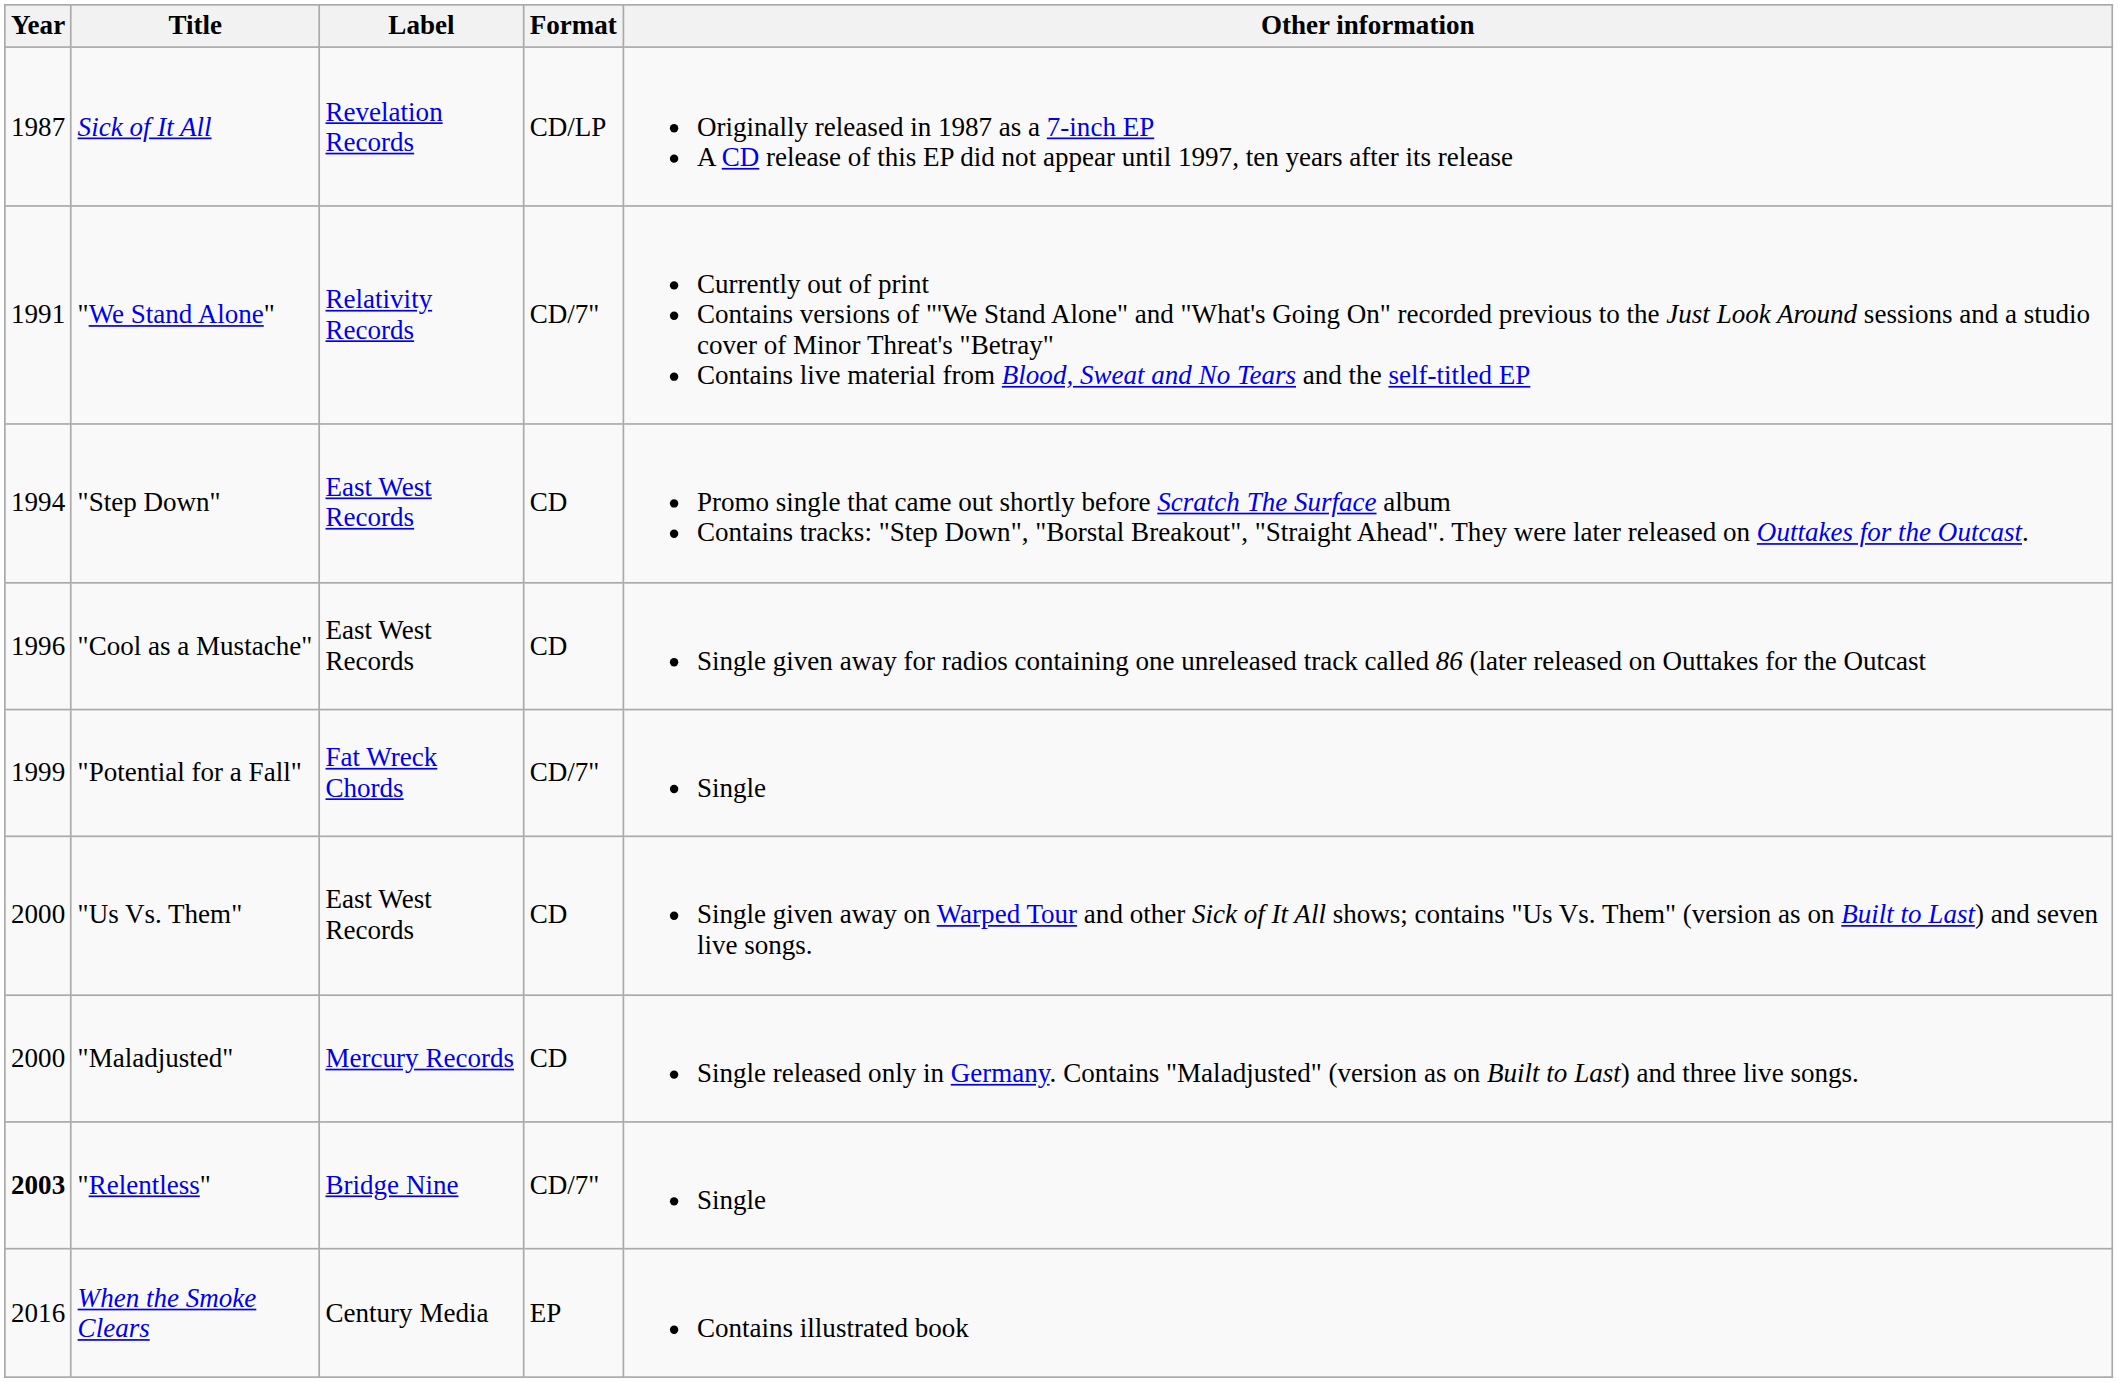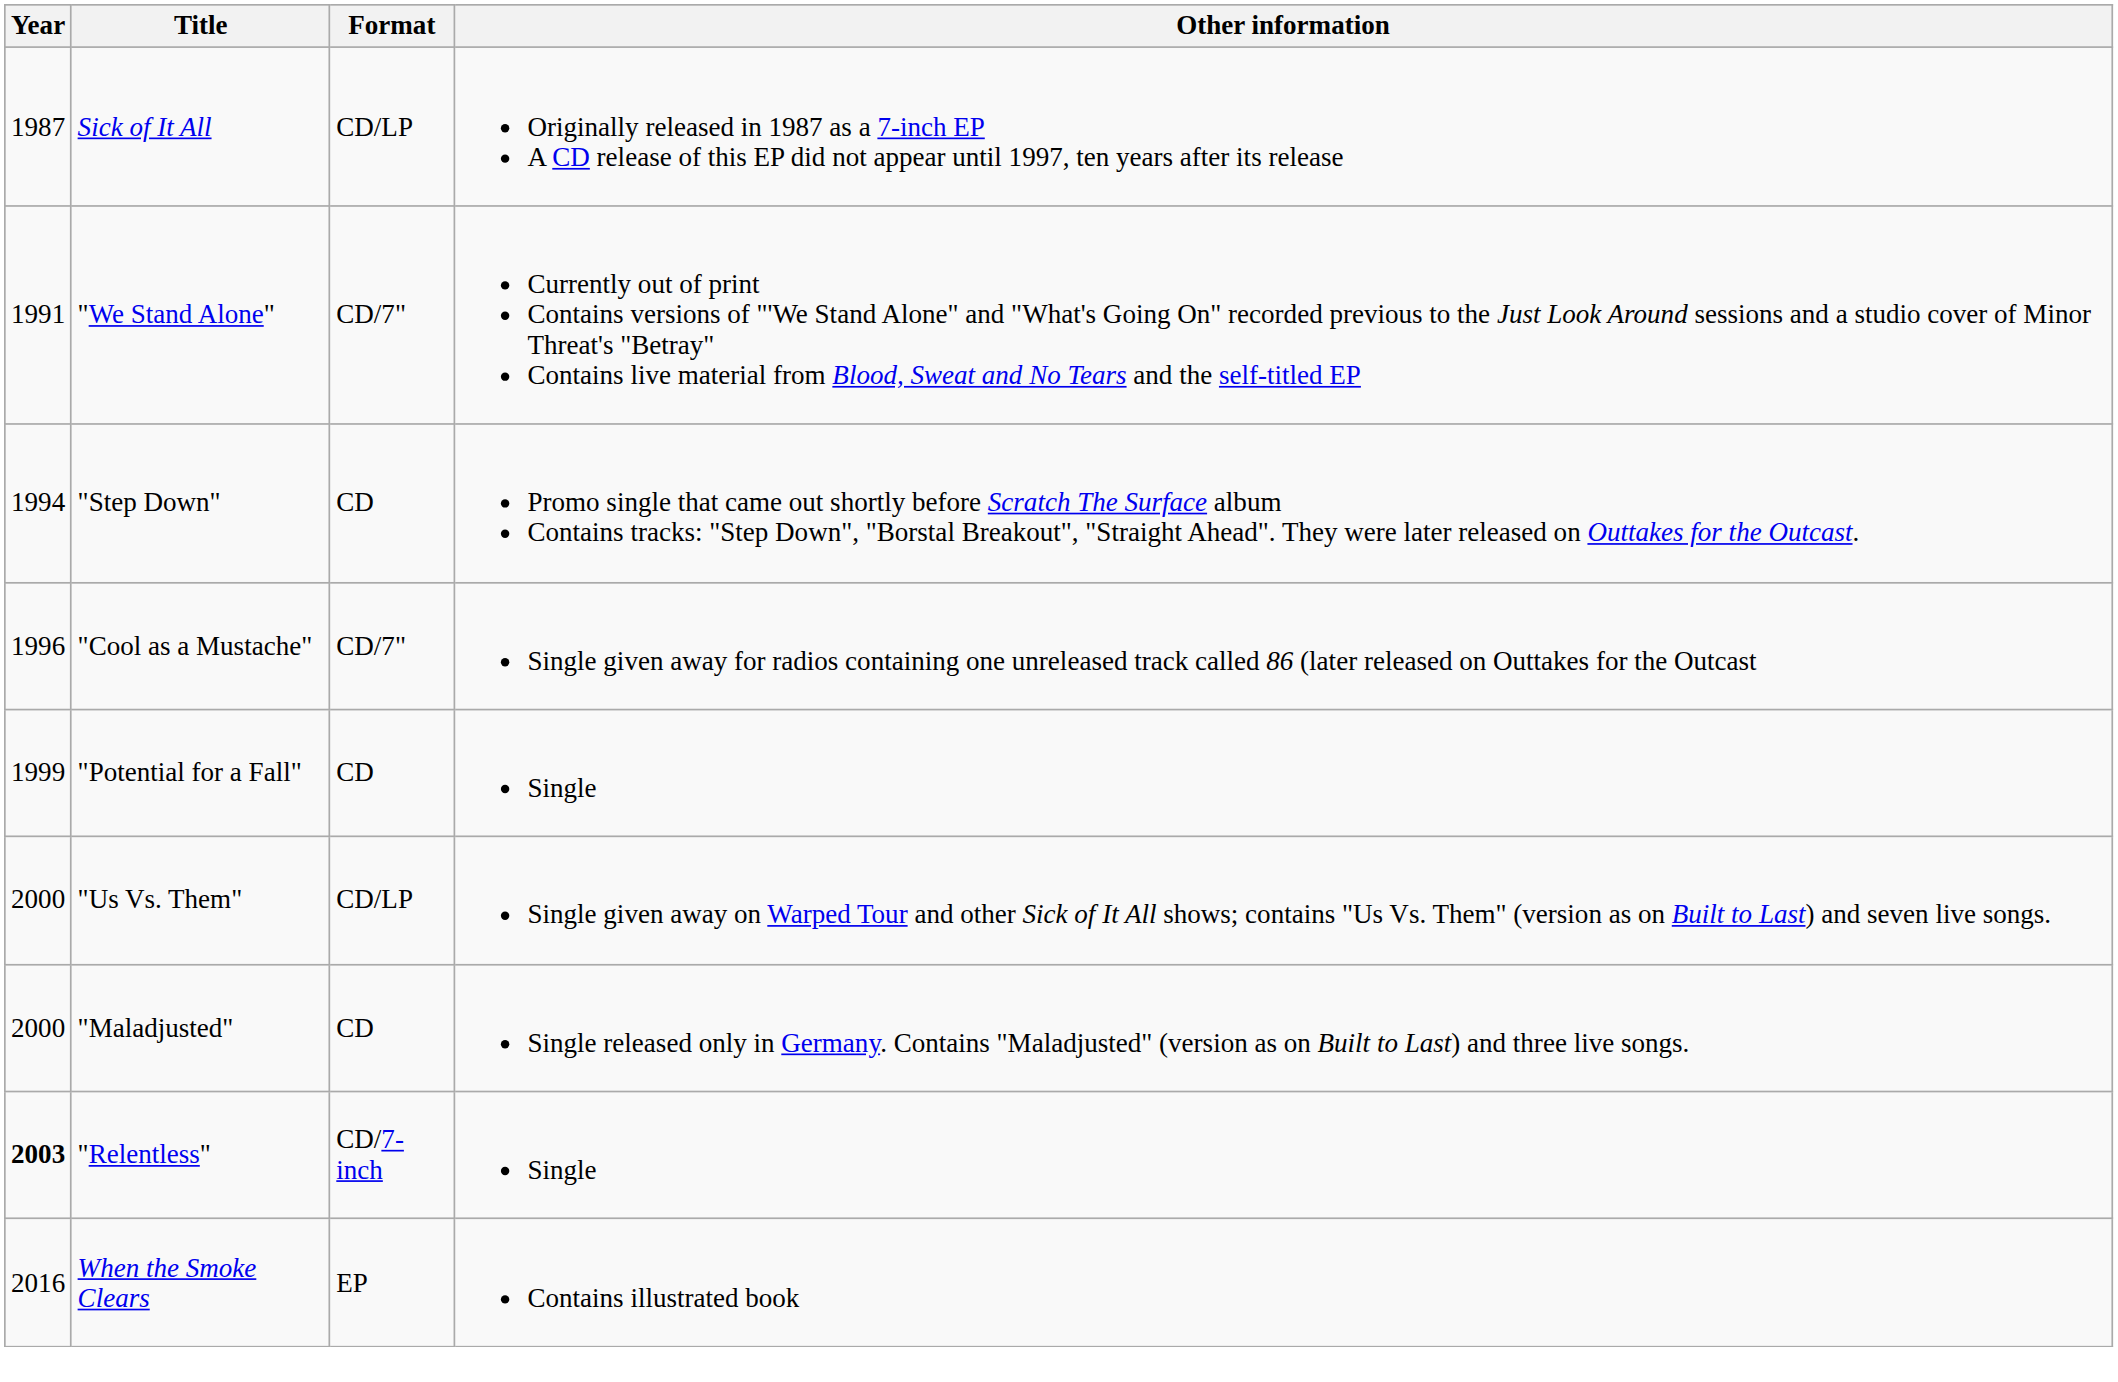 <table class="wikitable">
 <tr>
 <th>Year</th>
 <th>Title</th>
-<th>Label</th>
 <th>Format</th>
 <th>Other information</th>
 </tr>
 <tr>
 <td>1987</td>
 <td><em><a href='#'>Sick of It All</a></em></td>
-<td><a href='#'>Revelation Records</a></td>
 <td>CD/LP</td>
 <td><br><ul><li>Originally released in 1987 as a <a href='#'>7-inch EP</a></li><li>A <a href='#'>CD</a> release of this EP did not appear until 1997, ten years after its release</li></ul></td>
 </tr>
 <tr>
 <td>1991</td>
 <td>"<a href='#'>We Stand Alone</a>"</td>
-<td><a href='#'>Relativity Records</a></td>
 <td>CD/7"</td>
 <td><br><ul><li>Currently out of print</li><li>Contains versions of "'We Stand Alone" and "What's Going On" recorded previous to the <em>Just Look Around</em> sessions and a studio cover of Minor Threat's "Betray"</li><li>Contains live material from <em><a href='#'>Blood, Sweat and No Tears</a></em> and the <a href='#'>self-titled EP</a></li></ul></td>
 </tr>
 <tr>
 <td>1994</td>
 <td>"Step Down"</td>
-<td><a href='#'>East West Records</a></td>
 <td>CD</td>
 <td><br><ul><li>Promo single that came out shortly before <em><a href='#'>Scratch The Surface</a></em> album</li><li>Contains tracks: "Step Down", "Borstal Breakout", "Straight Ahead".  They were later released on <em><a href='#'>Outtakes for the Outcast</a></em>.</li></ul></td>
 </tr>
 <tr>
 <td>1996</td>
 <td>"Cool as a Mustache"</td>
-<td>East West Records</td>
-<td>CD</td>
+<td>CD/7"</td>
 <td><br><ul><li>Single given away for radios containing one unreleased track called <em>86</em> (later released on Outtakes for the Outcast</li></ul></td>
 </tr>
 <tr>
 <td>1999</td>
 <td>"Potential for a Fall"</td>
-<td><a href='#'>Fat Wreck Chords</a></td>
-<td>CD/7"</td>
+<td>CD</td>
 <td><br><ul><li>Single</li></ul></td>
 </tr>
 <tr>
 <td>2000</td>
 <td>"Us Vs. Them"</td>
-<td>East West Records</td>
-<td>CD</td>
+<td>CD/LP</td>
 <td><br><ul><li>Single given away on <a href='#'>Warped Tour</a> and other <em>Sick of It All</em> shows; contains "Us Vs. Them" (version as on <em><a href='#'>Built to Last</a></em>) and seven live songs.</li></ul></td>
 </tr>
 <tr>
 <td>2000</td>
 <td>"Maladjusted"</td>
-<td><a href='#'>Mercury Records</a></td>
 <td>CD</td>
 <td><br><ul><li>Single released only in <a href='#'>Germany</a>. Contains "Maladjusted" (version as on <em>Built to Last</em>) and three live songs.</li></ul></td>
 </tr>
 <tr>
 <td><strong>2003</strong></td>
 <td>"<a href='#'>Relentless</a>"</td>
-<td><a href='#'>Bridge Nine</a></td>
-<td>CD/7"</td>
+<td>CD/<a href='#'>7-inch</a></td>
 <td><br><ul><li>Single</li></ul></td>
 </tr>
 <tr>
 <td>2016</td>
 <td><em><a href='#'>When the Smoke Clears</a></em></td>
-<td>Century Media</td>
 <td>EP</td>
 <td><br><ul><li>Contains illustrated book</li></ul></td>
 </tr>
 </table>
